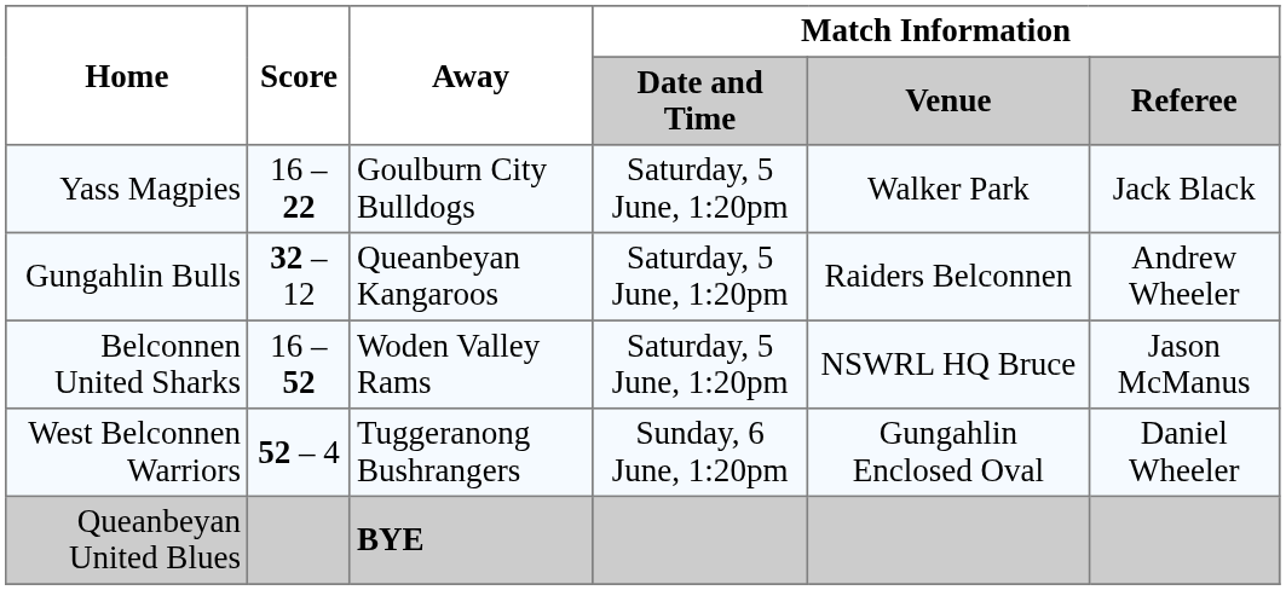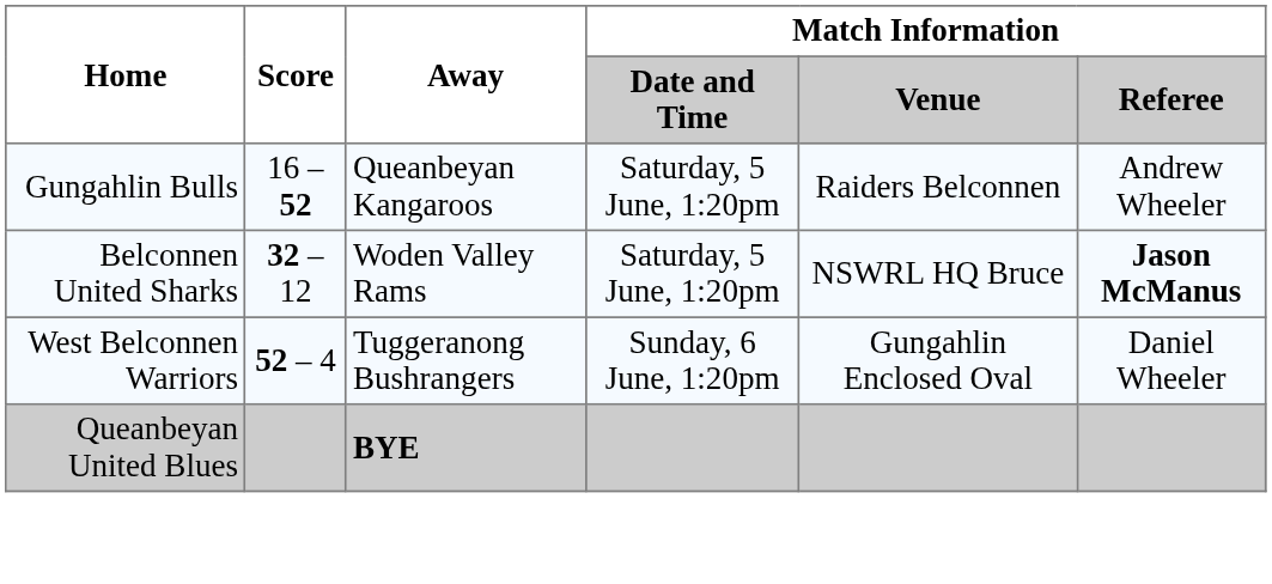 <table border="1" cellpadding="3" cellspacing="0" width="100%" style="border-collapse:collapse;  text-align:center;">
 <tr>
 <th rowspan="2" width="19%">Home</th>
 <th rowspan="2" width="8%">Score</th>
 <th rowspan="2" width="19%">Away</th>
 <th colspan="3">Match Information</th>
 </tr>
 <tr bgcolor="#CCCCCC">
 <th width="17%">Date and Time</th>
 <th width="22%">Venue</th>
 <th width="50%">Referee</th>
 </tr>
 <tr style="text-align:center; background:#f5faff;">
-<td align="right">Yass Magpies </td>
-<td>16 – <strong>22</strong></td>
-<td align="left"> Goulburn City Bulldogs</td>
-<td>Saturday, 5 June, 1:20pm</td>
-<td>Walker Park</td>
-<td>Jack Black</td>
-</tr>
-<tr style="text-align:center; background:#f5faff;">
 <td align="right">Gungahlin Bulls </td>
-<td><strong>32</strong> – 12</td>
+<td>16 – <strong>52</strong></td>
 <td align="left"> Queanbeyan Kangaroos</td>
 <td>Saturday, 5 June, 1:20pm</td>
 <td>Raiders Belconnen</td>
 <td>Andrew Wheeler</td>
 </tr>
 <tr style="text-align:center; background:#f5faff;">
 <td align="right">Belconnen United Sharks </td>
-<td>16 – <strong>52</strong></td>
+<td><strong>32</strong> – 12</td>
 <td align="left"> Woden Valley Rams</td>
 <td>Saturday, 5 June, 1:20pm</td>
 <td>NSWRL HQ Bruce</td>
-<td>Jason McManus</td>
+<td><strong>Jason McManus</strong></td>
 </tr>
 <tr style="text-align:center; background:#f5faff;">
 <td align="right">West Belconnen Warriors </td>
 <td><strong>52</strong> – 4</td>
 <td align="left"> Tuggeranong Bushrangers</td>
 <td>Sunday, 6 June, 1:20pm</td>
 <td>Gungahlin Enclosed Oval</td>
 <td>Daniel Wheeler</td>
 </tr>
 <tr style="text-align:center; background:#CCCCCC;">
 <td align="right">Queanbeyan United Blues </td>
 <td></td>
 <td align="left"><strong>BYE</strong></td>
 <td></td>
 <td></td>
 <td></td>
 </tr>
 </table>
